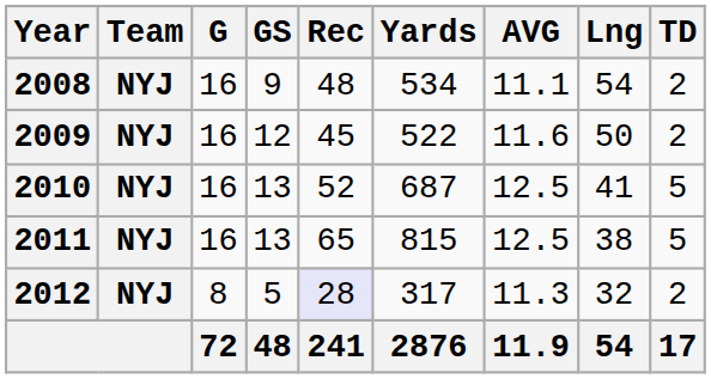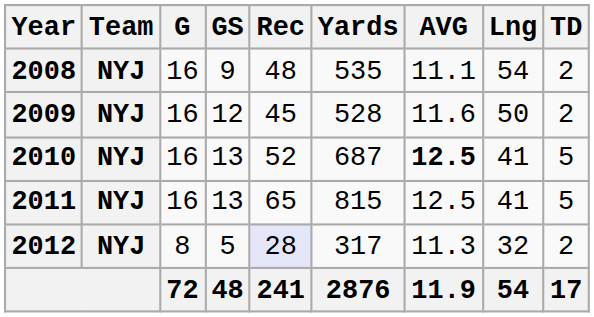 <table class="wikitable">
 <tr>
 </tr>
 <tr align=center>
 <th>Year</th>
 <th>Team</th>
 <th>G</th>
 <th>GS</th>
 <th>Rec</th>
 <th>Yards</th>
 <th>AVG</th>
 <th>Lng</th>
 <th>TD</th>
 </tr>
 <tr align=center>
 <th>2008</th>
 <th>NYJ</th>
 <td>16</td>
 <td>9</td>
 <td>48</td>
-<td>534</td>
+<td>535</td>
 <td>11.1</td>
 <td>54</td>
 <td>2</td>
 </tr>
 <tr align=center>
 <th>2009</th>
 <th>NYJ</th>
 <td>16</td>
 <td>12</td>
 <td>45</td>
-<td>522</td>
+<td>528</td>
 <td>11.6</td>
 <td>50</td>
 <td>2</td>
 </tr>
 <tr align=center>
 <th>2010</th>
 <th>NYJ</th>
 <td>16</td>
 <td>13</td>
 <td>52</td>
 <td>687</td>
-<td>12.5</td>
+<td><strong>12.5</strong></td>
 <td>41</td>
 <td>5</td>
 </tr>
 <tr align=center>
 <th>2011</th>
 <th>NYJ</th>
 <td>16</td>
 <td>13</td>
 <td>65</td>
 <td>815</td>
 <td>12.5</td>
-<td>38</td>
+<td>41</td>
 <td>5</td>
 </tr>
 <tr align=center>
 <th>2012</th>
 <th>NYJ</th>
 <td>8</td>
 <td>5</td>
 <td style="background: lavender;">28</td>
 <td>317</td>
 <td>11.3</td>
 <td>32</td>
 <td>2</td>
 </tr>
 <tr align=center>
 <th colspan="2"></th>
 <th>72</th>
 <th>48</th>
 <th>241</th>
 <th>2876</th>
 <th>11.9</th>
 <th>54</th>
 <th>17</th>
 </tr>
 </table>
